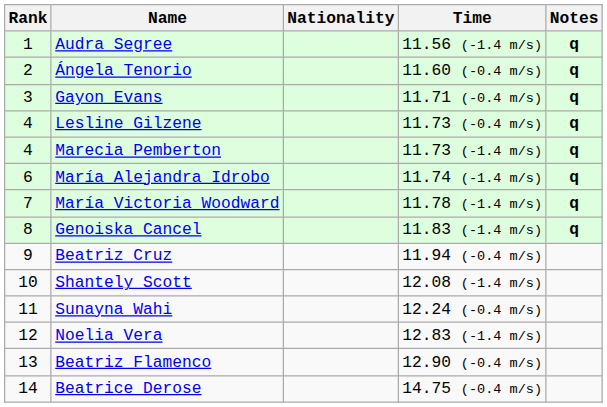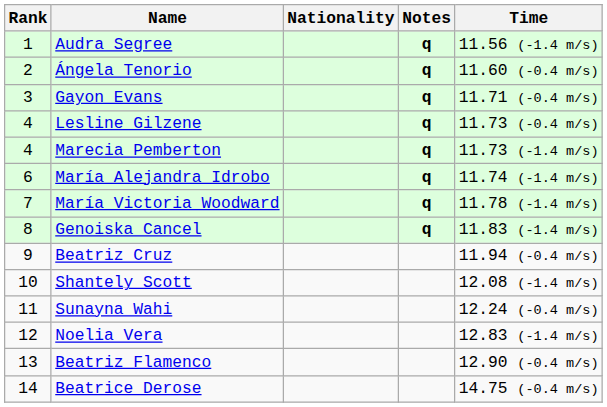 <table class="wikitable sortable" style="text-align:center">
 <tr>
 <th>Rank</th>
 <th>Name</th>
 <th>Nationality</th>
+<th>Notes</th>
 <th>Time</th>
-<th>Notes</th>
 </tr>
 <tr bgcolor=ddffdd>
 <td>1</td>
 <td align=left><a href='#'>Audra Segree</a></td>
 <td></td>
+<td><strong>q</strong></td>
 <td>11.56 <small>(-1.4 m/s)</small></td>
-<td><strong>q</strong></td>
 </tr>
 <tr bgcolor=ddffdd>
 <td>2</td>
 <td align=left><a href='#'>Ángela Tenorio</a></td>
 <td></td>
+<td><strong>q</strong></td>
 <td>11.60 <small>(-0.4 m/s)</small></td>
-<td><strong>q</strong></td>
 </tr>
 <tr bgcolor=ddffdd>
 <td>3</td>
 <td align=left><a href='#'>Gayon Evans</a></td>
 <td></td>
+<td><strong>q</strong></td>
 <td>11.71 <small>(-0.4 m/s)</small></td>
-<td><strong>q</strong></td>
 </tr>
 <tr bgcolor=ddffdd>
 <td>4</td>
 <td align=left><a href='#'>Lesline Gilzene</a></td>
 <td></td>
+<td><strong>q</strong></td>
 <td>11.73 <small>(-0.4 m/s)</small></td>
-<td><strong>q</strong></td>
 </tr>
 <tr bgcolor=ddffdd>
 <td>4</td>
 <td align=left><a href='#'>Marecia Pemberton</a></td>
 <td></td>
+<td><strong>q</strong></td>
 <td>11.73 <small>(-1.4 m/s)</small></td>
-<td><strong>q</strong></td>
 </tr>
 <tr bgcolor=ddffdd>
 <td>6</td>
 <td align=left><a href='#'>María Alejandra Idrobo</a></td>
 <td></td>
+<td><strong>q</strong></td>
 <td>11.74 <small>(-1.4 m/s)</small></td>
-<td><strong>q</strong></td>
 </tr>
 <tr bgcolor=ddffdd>
 <td>7</td>
 <td align=left><a href='#'>María Victoria Woodward</a></td>
 <td></td>
+<td><strong>q</strong></td>
 <td>11.78 <small>(-1.4 m/s)</small></td>
-<td><strong>q</strong></td>
 </tr>
 <tr bgcolor=ddffdd>
 <td>8</td>
 <td align=left><a href='#'>Genoiska Cancel</a></td>
 <td></td>
+<td><strong>q</strong></td>
 <td>11.83 <small>(-1.4 m/s)</small></td>
-<td><strong>q</strong></td>
 </tr>
 <tr>
 <td>9</td>
 <td align=left><a href='#'>Beatriz Cruz</a></td>
 <td></td>
+<td></td>
 <td>11.94 <small>(-0.4 m/s)</small></td>
-<td></td>
 </tr>
 <tr>
 <td>10</td>
 <td align=left><a href='#'>Shantely Scott</a></td>
 <td></td>
+<td></td>
 <td>12.08 <small>(-1.4 m/s)</small></td>
-<td></td>
 </tr>
 <tr>
 <td>11</td>
 <td align=left><a href='#'>Sunayna Wahi</a></td>
 <td></td>
+<td></td>
 <td>12.24 <small>(-0.4 m/s)</small></td>
-<td></td>
 </tr>
 <tr>
 <td>12</td>
 <td align=left><a href='#'>Noelia Vera</a></td>
 <td></td>
+<td></td>
 <td>12.83 <small>(-1.4 m/s)</small></td>
-<td></td>
 </tr>
 <tr>
 <td>13</td>
 <td align=left><a href='#'>Beatriz Flamenco</a></td>
 <td></td>
+<td></td>
 <td>12.90 <small>(-0.4 m/s)</small></td>
-<td></td>
 </tr>
 <tr>
 <td>14</td>
 <td align=left><a href='#'>Beatrice Derose</a></td>
 <td></td>
+<td></td>
 <td>14.75 <small>(-0.4 m/s)</small></td>
-<td></td>
 </tr>
 </table>
